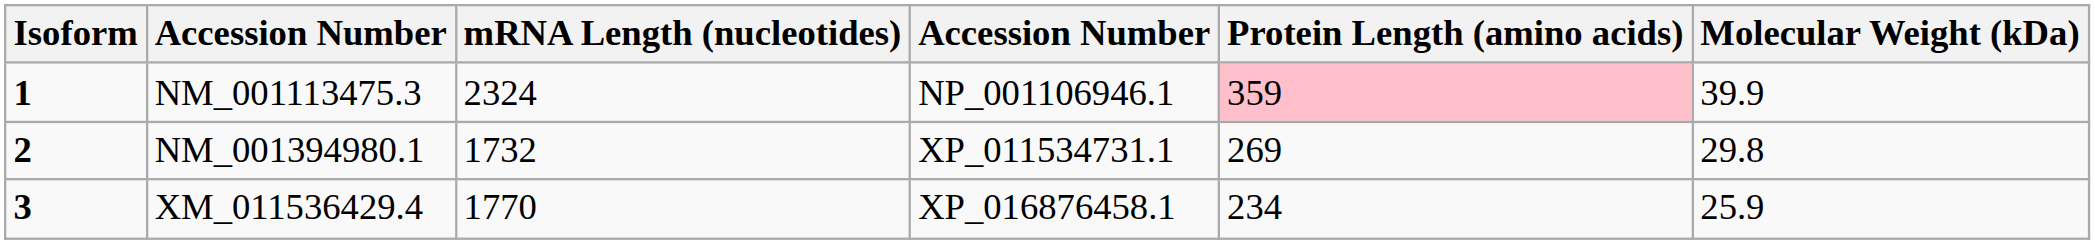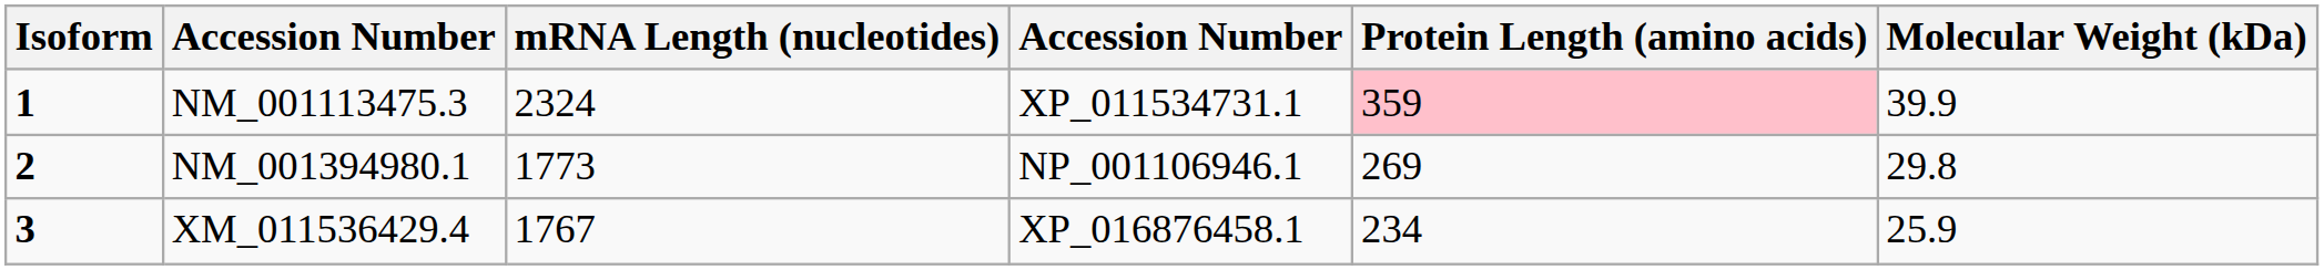 <table class="wikitable">
 <tr>
 <th>Isoform</th>
 <th>Accession Number</th>
 <th>mRNA Length (nucleotides)</th>
 <th>Accession Number</th>
 <th>Protein Length (amino acids)</th>
 <th>Molecular Weight (kDa)</th>
 </tr>
 <tr>
 <td><strong>1</strong></td>
 <td>NM_001113475.3</td>
 <td>2324</td>
-<td>NP_001106946.1</td>
+<td>XP_011534731.1</td>
 <td style="background: pink;">359</td>
 <td>39.9</td>
 </tr>
 <tr>
 <td><strong>2</strong></td>
 <td>NM_001394980.1</td>
-<td>1732</td>
-<td>XP_011534731.1</td>
+<td>1773</td>
+<td>NP_001106946.1</td>
 <td>269</td>
 <td>29.8</td>
 </tr>
 <tr>
 <td><strong>3</strong></td>
 <td>XM_011536429.4</td>
-<td>1770</td>
+<td>1767</td>
 <td>XP_016876458.1</td>
 <td>234</td>
 <td>25.9</td>
 </tr>
 </table>
